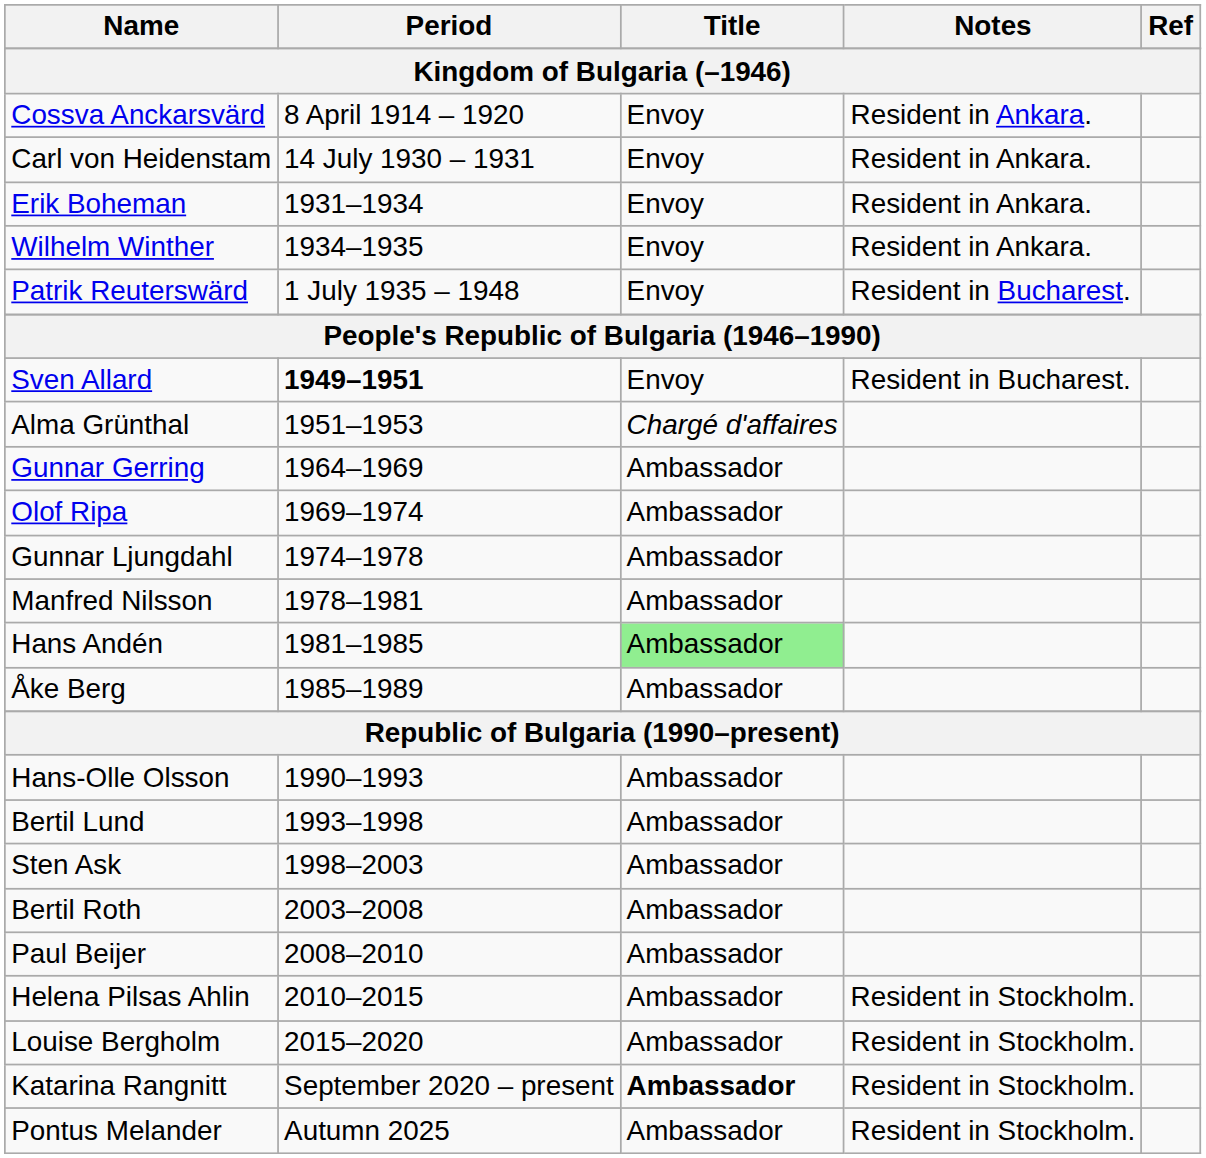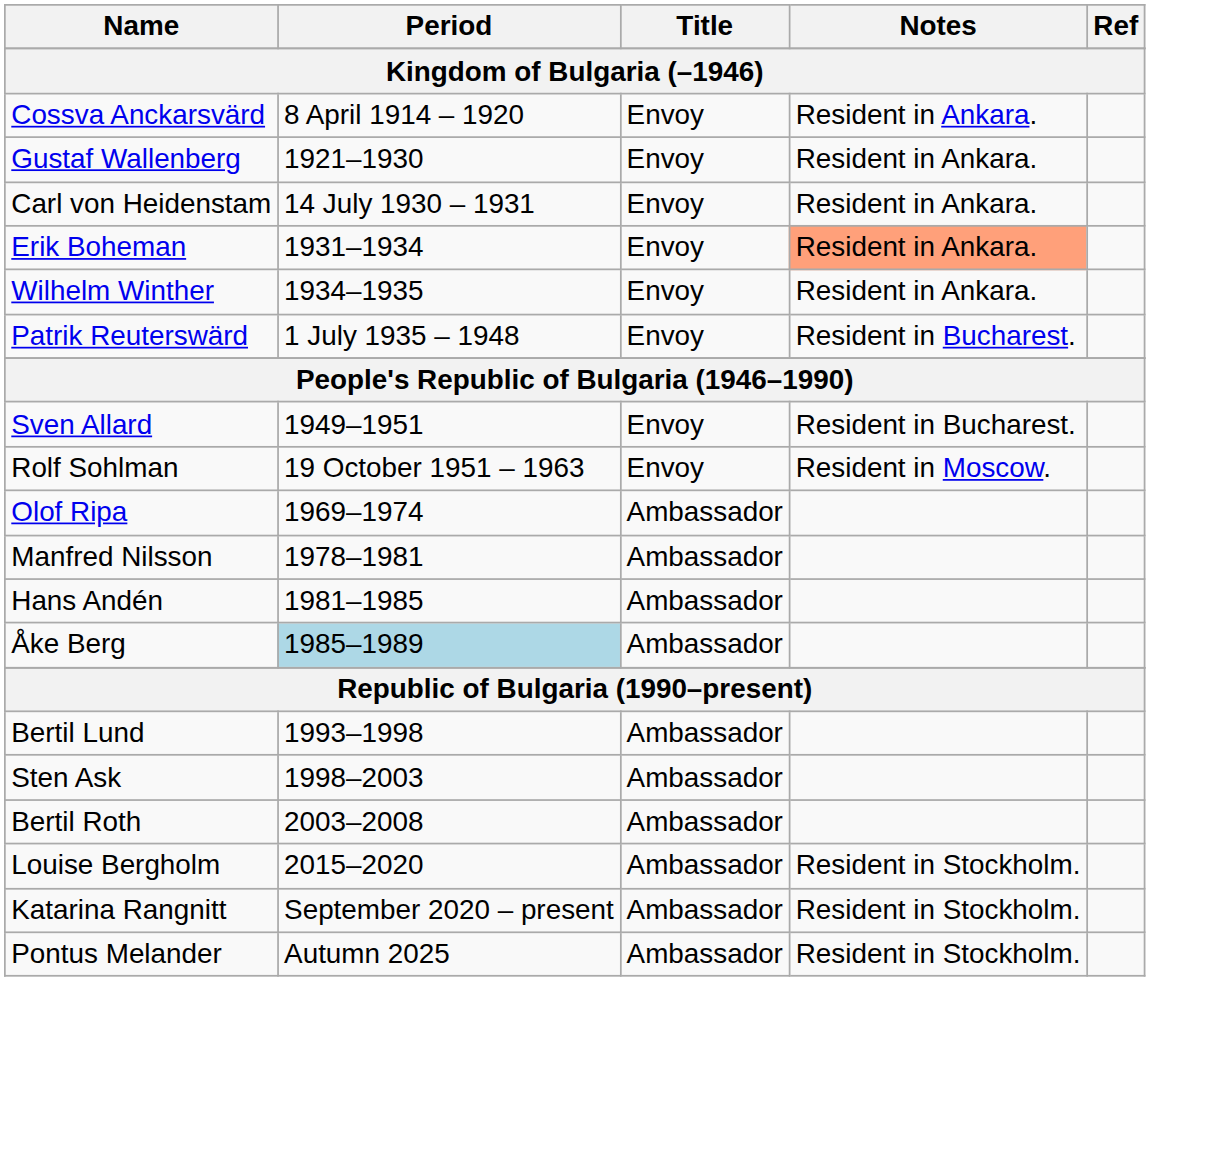 <table class="wikitable">
 <tr>
 <th>Name</th>
 <th>Period</th>
 <th>Title</th>
 <th>Notes</th>
 <th>Ref</th>
 </tr>
 <tr>
 </tr>
 <tr style="text-align:center;">
 <th colspan=5>Kingdom of Bulgaria (–1946)</th>
 </tr>
 <tr>
 <td><a href='#'>Cossva Anckarsvärd</a></td>
 <td>8 April 1914 – 1920</td>
 <td>Envoy</td>
 <td>Resident in <a href='#'>Ankara</a>.</td>
 <td></td>
 </tr>
 <tr>
+<td><a href='#'>Gustaf Wallenberg</a></td>
+<td>1921–1930</td>
+<td>Envoy</td>
+<td>Resident in Ankara.</td>
+<td></td>
+</tr>
+<tr>
 <td>Carl von Heidenstam</td>
 <td>14 July 1930 – 1931</td>
 <td>Envoy</td>
 <td>Resident in Ankara.</td>
 <td></td>
 </tr>
 <tr>
 <td><a href='#'>Erik Boheman</a></td>
 <td>1931–1934</td>
 <td>Envoy</td>
-<td>Resident in Ankara.</td>
+<td style="background: lightsalmon;">Resident in Ankara.</td>
 <td></td>
 </tr>
 <tr>
 <td><a href='#'>Wilhelm Winther</a></td>
 <td>1934–1935</td>
 <td>Envoy</td>
 <td>Resident in Ankara.</td>
 <td></td>
 </tr>
 <tr>
 <td><a href='#'>Patrik Reuterswärd</a></td>
 <td>1 July 1935 – 1948</td>
 <td>Envoy</td>
 <td>Resident in <a href='#'>Bucharest</a>.</td>
 <td></td>
 </tr>
 <tr>
 </tr>
 <tr style="text-align:center;">
 <th colspan=5>People's Republic of Bulgaria (1946–1990)</th>
 </tr>
 <tr>
 <td><a href='#'>Sven Allard</a></td>
-<td><strong>1949–1951</strong></td>
+<td>1949–1951</td>
 <td>Envoy</td>
 <td>Resident in Bucharest.</td>
 <td></td>
 </tr>
 <tr>
-<td>Alma Grünthal</td>
-<td>1951–1953</td>
-<td><em>Chargé d'affaires</em></td>
-<td></td>
-<td></td>
-</tr>
-<tr>
-<td><a href='#'>Gunnar Gerring</a></td>
-<td>1964–1969</td>
-<td>Ambassador</td>
-<td></td>
+<td>Rolf Sohlman</td>
+<td>19 October 1951 – 1963</td>
+<td>Envoy</td>
+<td>Resident in <a href='#'>Moscow</a>.</td>
 <td></td>
 </tr>
 <tr>
 <td><a href='#'>Olof Ripa</a></td>
 <td>1969–1974</td>
-<td>Ambassador</td>
-<td></td>
-<td></td>
-</tr>
-<tr>
-<td>Gunnar Ljungdahl</td>
-<td>1974–1978</td>
 <td>Ambassador</td>
 <td></td>
 <td></td>
 </tr>
 <tr>
 <td>Manfred Nilsson</td>
 <td>1978–1981</td>
 <td>Ambassador</td>
 <td></td>
 <td></td>
 </tr>
 <tr>
 <td>Hans Andén</td>
 <td>1981–1985</td>
-<td style="background: lightgreen;">Ambassador</td>
+<td>Ambassador</td>
 <td></td>
 <td></td>
 </tr>
 <tr>
 <td>Åke Berg</td>
-<td>1985–1989</td>
+<td style="background: lightblue;">1985–1989</td>
 <td>Ambassador</td>
 <td></td>
 <td></td>
 </tr>
 <tr>
 </tr>
 <tr style="text-align:center;">
 <th colspan=5>Republic of Bulgaria (1990–present)</th>
-</tr>
-<tr>
-<td>Hans-Olle Olsson</td>
-<td>1990–1993</td>
-<td>Ambassador</td>
-<td></td>
-<td></td>
 </tr>
 <tr>
 <td>Bertil Lund</td>
 <td>1993–1998</td>
 <td>Ambassador</td>
 <td></td>
 <td></td>
 </tr>
 <tr>
 <td>Sten Ask</td>
 <td>1998–2003</td>
 <td>Ambassador</td>
 <td></td>
 <td></td>
 </tr>
 <tr>
 <td>Bertil Roth</td>
 <td>2003–2008</td>
 <td>Ambassador</td>
 <td></td>
 <td></td>
 </tr>
 <tr>
-<td>Paul Beijer</td>
-<td>2008–2010</td>
-<td>Ambassador</td>
-<td></td>
-<td></td>
-</tr>
-<tr>
-<td>Helena Pilsas Ahlin</td>
-<td>2010–2015</td>
-<td>Ambassador</td>
-<td>Resident in Stockholm.</td>
-<td></td>
-</tr>
-<tr>
 <td>Louise Bergholm</td>
 <td>2015–2020</td>
 <td>Ambassador</td>
 <td>Resident in Stockholm.</td>
 <td></td>
 </tr>
 <tr>
 <td>Katarina Rangnitt</td>
 <td>September 2020 – present</td>
-<td><strong>Ambassador</strong></td>
+<td>Ambassador</td>
 <td>Resident in Stockholm.</td>
 <td></td>
 </tr>
 <tr>
 <td>Pontus Melander</td>
 <td>Autumn 2025</td>
 <td>Ambassador</td>
 <td>Resident in Stockholm.</td>
 <td></td>
 </tr>
 </table>
